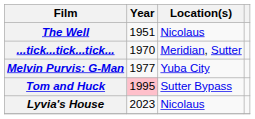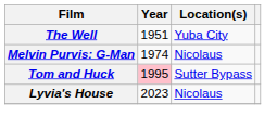 <table class="wikitable sortable plainrowheaders">
 <tr>
 <th>Film</th>
 <th>Year</th>
 <th class="unsortable">Location(s)</th>
 <th class="unsortable"></th>
 </tr>
 <tr>
 <th scope="row"><em><a href='#'>The Well</a></em></th>
 <td>1951</td>
-<td><a href='#'>Nicolaus</a></td>
-<td style="text-align:center;"></td>
-</tr>
-<tr>
-<th scope="row"><em><a href='#'>...tick...tick...tick...</a></em></th>
-<td>1970</td>
-<td><a href='#'>Meridian</a>, <a href='#'>Sutter</a></td>
+<td><a href='#'>Yuba City</a></td>
 <td style="text-align:center;"></td>
 </tr>
 <tr>
 <th scope="row"><em><a href='#'>Melvin Purvis: G-Man</a></em></th>
-<td>1977</td>
-<td><a href='#'>Yuba City</a></td>
+<td>1974</td>
+<td><a href='#'>Nicolaus</a></td>
 <td style="text-align:center;"></td>
 </tr>
 <tr>
 <th scope="row"><em><a href='#'>Tom and Huck</a></em></th>
 <td style="background: pink;">1995</td>
 <td><a href='#'>Sutter Bypass</a></td>
 <td style="text-align:center;"></td>
 </tr>
 <tr>
 <th scope="row"><em>Lyvia's House</em></th>
 <td>2023</td>
 <td><a href='#'>Nicolaus</a></td>
 <td style="text-align:center;"></td>
 </tr>
 <tr>
 </tr>
 </table>
